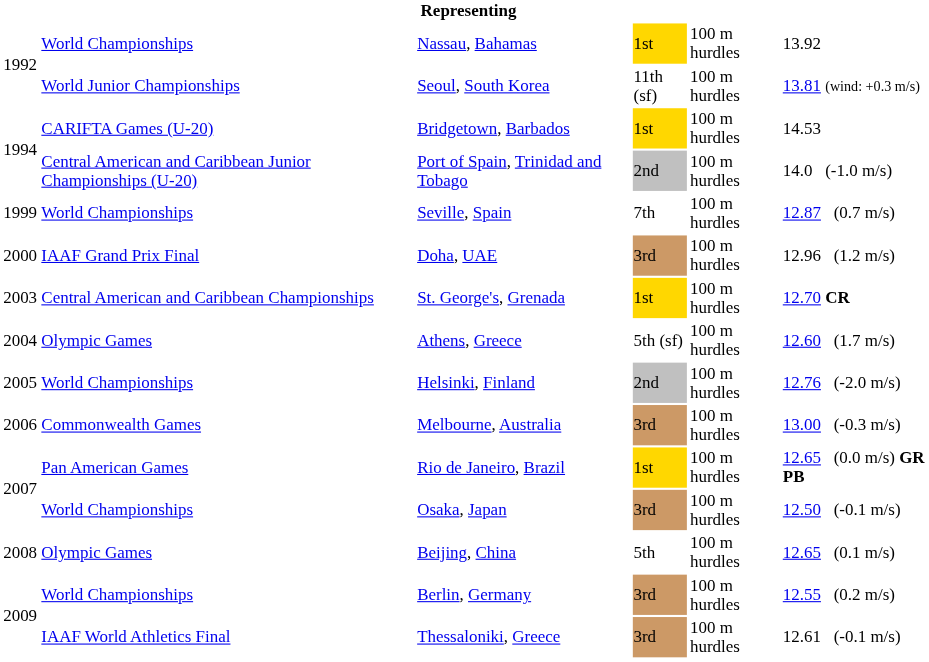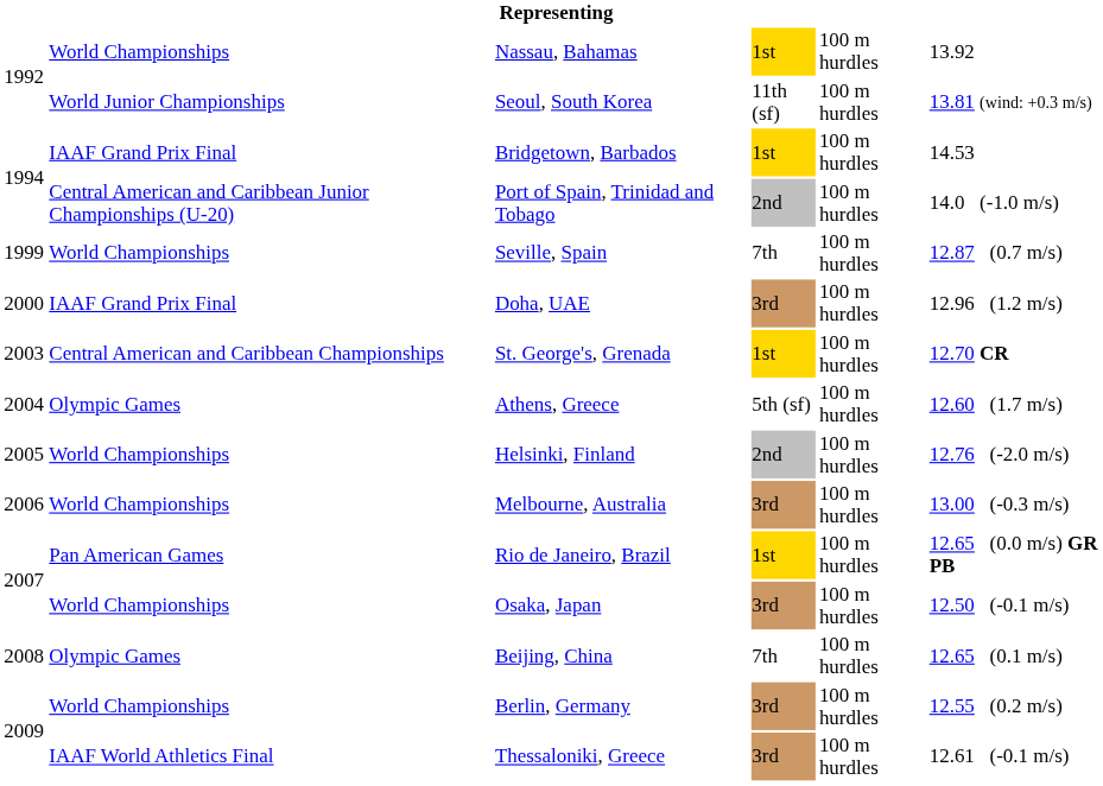 <table>
 <tr>
 <th colspan="6">Representing </th>
 </tr>
 <tr>
 <td rowspan = "2">1992</td>
 <td><a href='#'>World Championships</a></td>
 <td><a href='#'>Nassau</a>, <a href='#'>Bahamas</a></td>
 <td bgcolor=gold>1st</td>
 <td>100 m hurdles</td>
 <td>13.92</td>
 </tr>
 <tr>
 <td><a href='#'>World Junior Championships</a></td>
 <td><a href='#'>Seoul</a>, <a href='#'>South Korea</a></td>
 <td>11th (sf)</td>
 <td>100 m hurdles</td>
 <td><a href='#'>13.81</a> <small>(wind: +0.3 m/s)</small></td>
 </tr>
 <tr>
 <td rowspan = "2">1994</td>
-<td><a href='#'>CARIFTA Games (U-20)</a></td>
+<td><a href='#'>IAAF Grand Prix Final</a></td>
 <td><a href='#'>Bridgetown</a>, <a href='#'>Barbados</a></td>
 <td bgcolor=gold>1st</td>
 <td>100 m hurdles</td>
 <td>14.53</td>
 </tr>
 <tr>
 <td><a href='#'>Central American and Caribbean Junior Championships (U-20)</a></td>
 <td><a href='#'>Port of Spain</a>, <a href='#'>Trinidad and Tobago</a></td>
 <td bgcolor=silver>2nd</td>
 <td>100 m hurdles</td>
 <td>14.0   (-1.0 m/s)</td>
 </tr>
 <tr>
 <td>1999</td>
 <td><a href='#'>World Championships</a></td>
 <td><a href='#'>Seville</a>, <a href='#'>Spain</a></td>
 <td>7th</td>
 <td>100 m hurdles</td>
 <td><a href='#'>12.87</a>   (0.7 m/s)</td>
 </tr>
 <tr>
 <td>2000</td>
 <td><a href='#'>IAAF Grand Prix Final</a></td>
 <td><a href='#'>Doha</a>, <a href='#'>UAE</a></td>
 <td bgcolor=cc9966>3rd</td>
 <td>100 m hurdles</td>
 <td>12.96   (1.2 m/s)</td>
 </tr>
 <tr>
 <td>2003</td>
 <td><a href='#'>Central American and Caribbean Championships</a></td>
 <td><a href='#'>St. George's</a>, <a href='#'>Grenada</a></td>
 <td bgcolor=gold>1st</td>
 <td>100 m hurdles</td>
 <td><a href='#'>12.70</a> <strong>CR</strong></td>
 </tr>
 <tr>
 <td>2004</td>
 <td><a href='#'>Olympic Games</a></td>
 <td><a href='#'>Athens</a>, <a href='#'>Greece</a></td>
 <td>5th (sf)</td>
 <td>100 m hurdles</td>
 <td><a href='#'>12.60</a>   (1.7 m/s)</td>
 </tr>
 <tr>
 <td>2005</td>
 <td><a href='#'>World Championships</a></td>
 <td><a href='#'>Helsinki</a>, <a href='#'>Finland</a></td>
 <td bgcolor="silver">2nd</td>
 <td>100 m hurdles</td>
 <td><a href='#'>12.76</a>   (-2.0 m/s)</td>
 </tr>
 <tr>
 <td>2006</td>
-<td><a href='#'>Commonwealth Games</a></td>
+<td><a href='#'>World Championships</a></td>
 <td><a href='#'>Melbourne</a>, <a href='#'>Australia</a></td>
 <td bgcolor=cc9966>3rd</td>
 <td>100 m hurdles</td>
 <td><a href='#'>13.00</a>   (-0.3 m/s)</td>
 </tr>
 <tr>
 <td rowspan=2>2007</td>
 <td><a href='#'>Pan American Games</a></td>
 <td><a href='#'>Rio de Janeiro</a>, <a href='#'>Brazil</a></td>
 <td bgcolor=gold>1st</td>
 <td>100 m hurdles</td>
 <td><a href='#'>12.65</a>   (0.0 m/s) <strong>GR</strong> <strong>PB</strong></td>
 </tr>
 <tr>
 <td><a href='#'>World Championships</a></td>
 <td><a href='#'>Osaka</a>, <a href='#'>Japan</a></td>
 <td bgcolor=cc9966>3rd</td>
 <td>100 m hurdles</td>
 <td><a href='#'>12.50</a>   (-0.1 m/s)</td>
 </tr>
 <tr>
 <td>2008</td>
 <td><a href='#'>Olympic Games</a></td>
 <td><a href='#'>Beijing</a>, <a href='#'>China</a></td>
-<td>5th</td>
+<td>7th</td>
 <td>100 m hurdles</td>
 <td><a href='#'>12.65</a>   (0.1 m/s)</td>
 </tr>
 <tr>
 <td rowspan=2>2009</td>
 <td><a href='#'>World Championships</a></td>
 <td><a href='#'>Berlin</a>, <a href='#'>Germany</a></td>
 <td bgcolor=cc9966>3rd</td>
 <td>100 m hurdles</td>
 <td><a href='#'>12.55</a>   (0.2 m/s)</td>
 </tr>
 <tr>
 <td><a href='#'>IAAF World Athletics Final</a></td>
 <td><a href='#'>Thessaloniki</a>, <a href='#'>Greece</a></td>
 <td bgcolor=cc9966>3rd</td>
 <td>100 m hurdles</td>
 <td>12.61   (-0.1 m/s)</td>
 </tr>
 </table>
